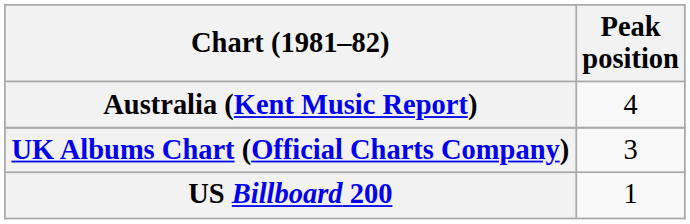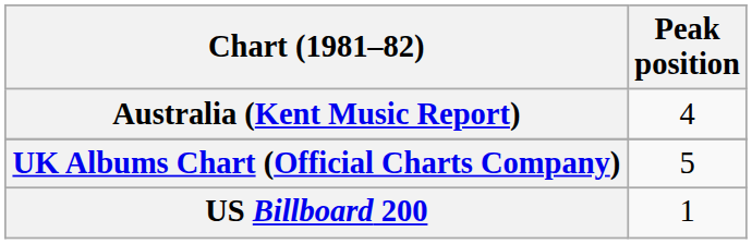 <table class="wikitable sortable plainrowheaders">
 <tr>
 <th>Chart (1981–82)</th>
 <th>Peak<br>position</th>
 </tr>
 <tr>
 <th scope="row">Australia (<a href='#'>Kent Music Report</a>)</th>
 <td align="center">4</td>
 </tr>
 <tr>
 </tr>
 <tr>
 </tr>
 <tr>
 </tr>
 <tr>
 </tr>
 <tr>
 </tr>
 <tr>
 <th scope="row"><a href='#'>UK Albums Chart</a> (<a href='#'>Official Charts Company</a>)</th>
-<td align="center">3</td>
+<td align="center">5</td>
 </tr>
 <tr>
 <th scope="row">US <a href='#'><em>Billboard</em> 200</a></th>
 <td align="center">1</td>
 </tr>
 </table>
